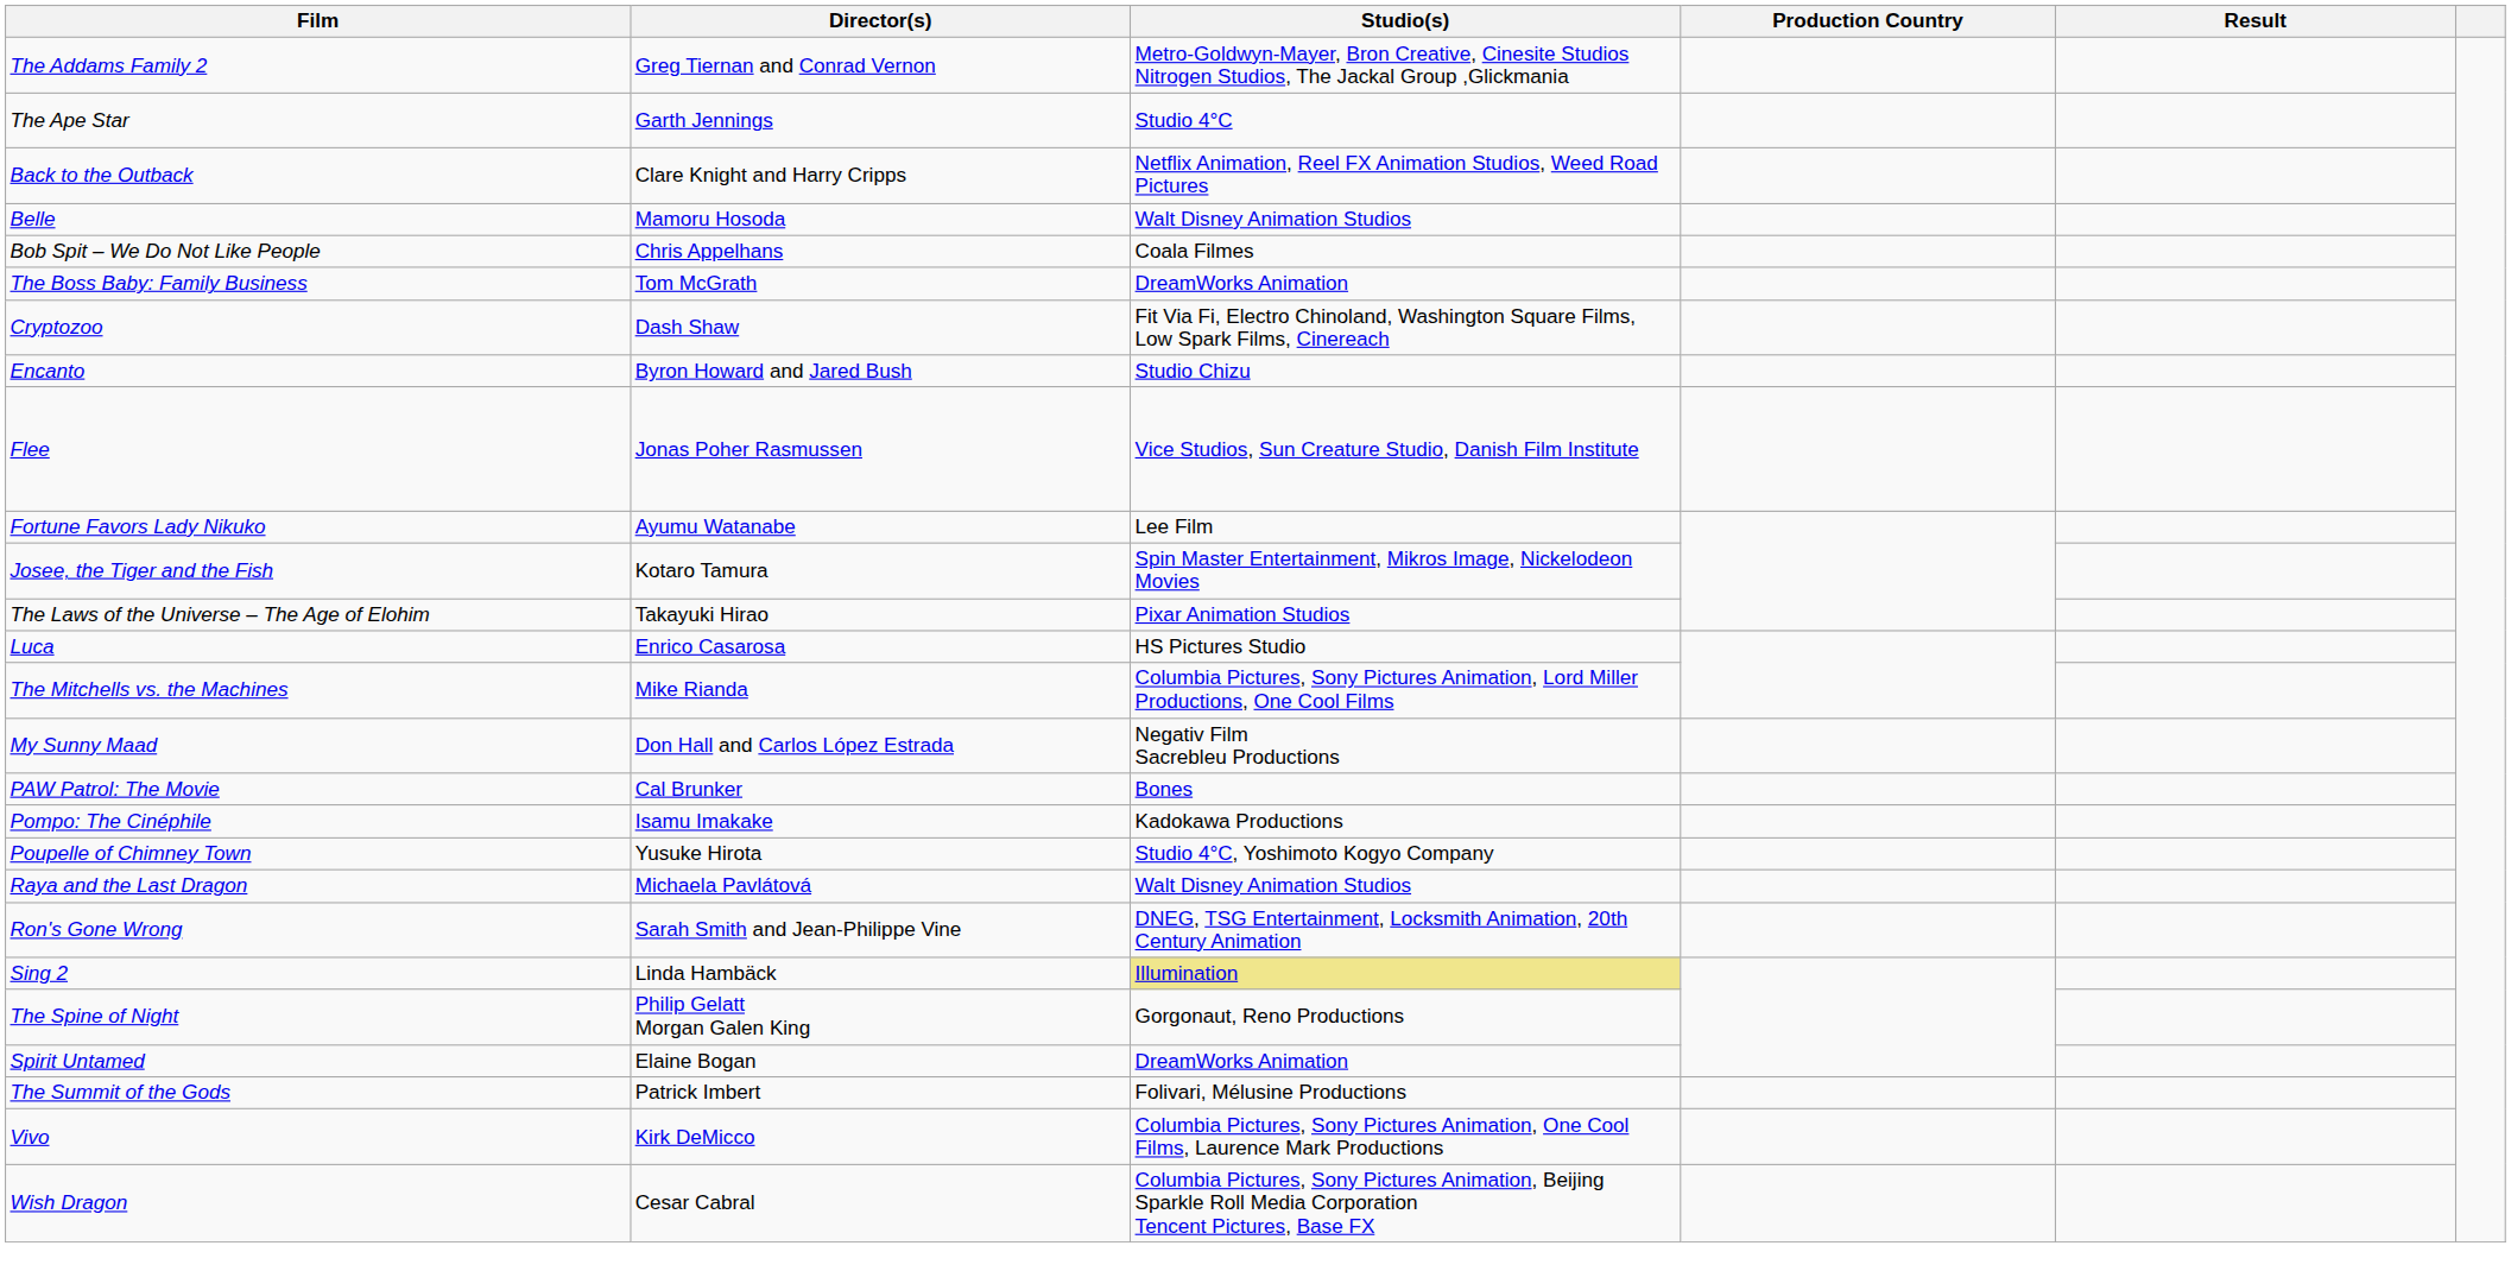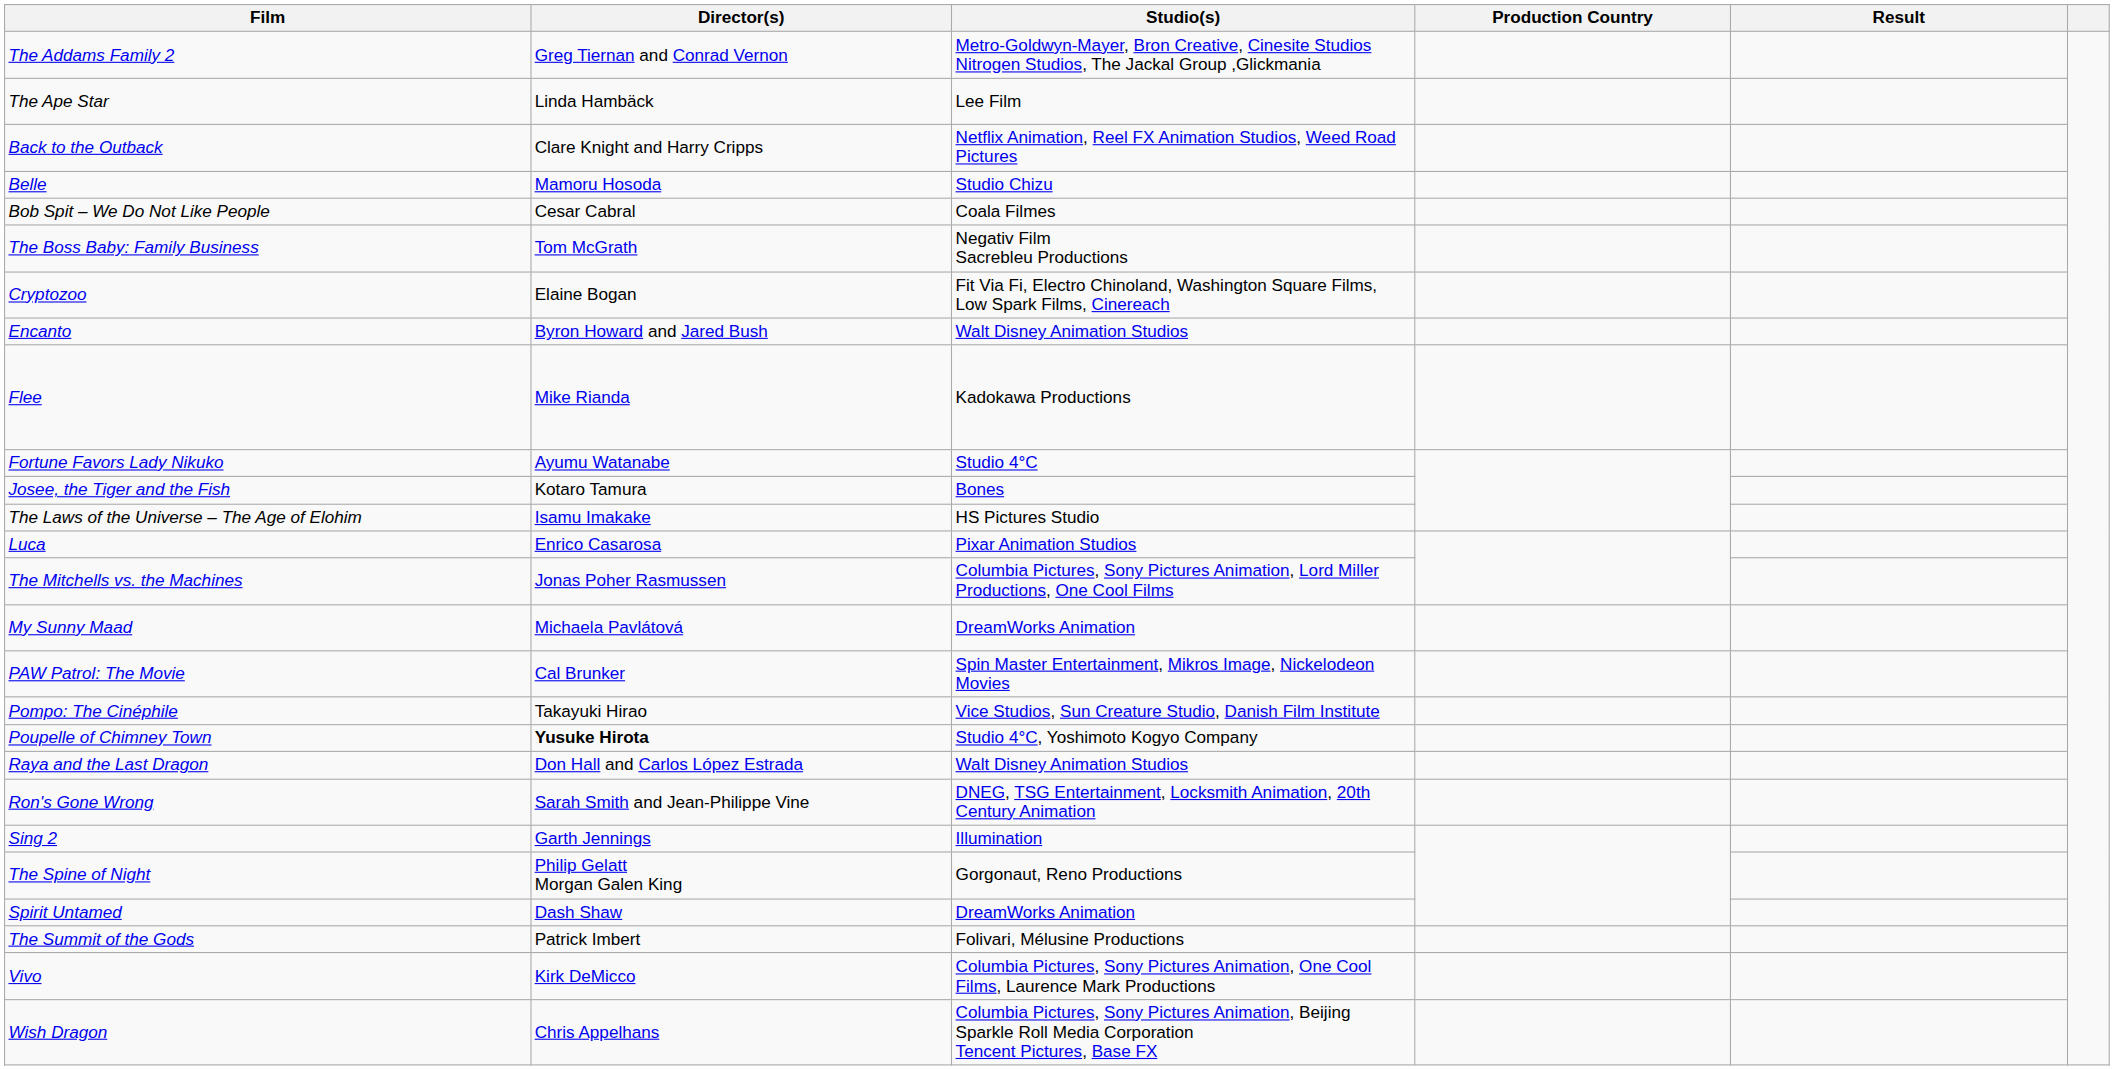 <table class="wikitable">
 <tr>
 <th scope="col" style="width:25%;">Film</th>
 <th scope="col" style="width:20%;">Director(s)</th>
 <th scope="col" style="width:22%;">Studio(s)</th>
 <th scope="col" style="width:15%;">Production Country</th>
 <th scope="col">Result</th>
 <th scope="col" style="width:2%;"></th>
 </tr>
 <tr>
 <td><em><a href='#'>The Addams Family 2</a></em></td>
 <td><a href='#'>Greg Tiernan</a> and <a href='#'>Conrad Vernon</a></td>
 <td><a href='#'>Metro-Goldwyn-Mayer</a>, <a href='#'>Bron Creative</a>, <a href='#'>Cinesite Studios</a><br><a href='#'>Nitrogen Studios</a>, The Jackal Group ,Glickmania</td>
 <td></td>
 <td></td>
 <td rowspan="26"></td>
 </tr>
 <tr>
 <td><em>The Ape Star</em></td>
-<td><a href='#'>Garth Jennings</a></td>
-<td><a href='#'>Studio 4°C</a></td>
+<td>Linda Hambäck</td>
+<td>Lee Film</td>
 <td><br><br></td>
 <td></td>
 </tr>
 <tr>
 <td><em><a href='#'>Back to the Outback</a></em></td>
 <td>Clare Knight and Harry Cripps</td>
 <td><a href='#'>Netflix Animation</a>, <a href='#'>Reel FX Animation Studios</a>, <a href='#'>Weed Road Pictures</a></td>
 <td><br></td>
 <td></td>
 </tr>
 <tr>
 <td><em><a href='#'>Belle</a></em></td>
 <td><a href='#'>Mamoru Hosoda</a></td>
-<td><a href='#'>Walt Disney Animation Studios</a></td>
+<td><a href='#'>Studio Chizu</a></td>
 <td></td>
 <td></td>
 </tr>
 <tr>
 <td><em>Bob Spit – We Do Not Like People</em></td>
-<td><a href='#'>Chris Appelhans</a></td>
+<td>Cesar Cabral</td>
 <td>Coala Filmes</td>
 <td></td>
 <td></td>
 </tr>
 <tr>
 <td><em><a href='#'>The Boss Baby: Family Business</a></em></td>
 <td><a href='#'>Tom McGrath</a></td>
-<td><a href='#'>DreamWorks Animation</a></td>
+<td>Negativ Film<br>Sacrebleu Productions</td>
 <td></td>
 <td></td>
 </tr>
 <tr>
 <td><em><a href='#'>Cryptozoo</a></em></td>
-<td><a href='#'>Dash Shaw</a></td>
+<td>Elaine Bogan</td>
 <td>Fit Via Fi, Electro Chinoland, Washington Square Films, Low Spark Films, <a href='#'>Cinereach</a></td>
 <td></td>
 <td></td>
 </tr>
 <tr>
 <td><em><a href='#'>Encanto</a></em></td>
 <td><a href='#'>Byron Howard</a> and <a href='#'>Jared Bush</a></td>
-<td><a href='#'>Studio Chizu</a></td>
+<td><a href='#'>Walt Disney Animation Studios</a></td>
 <td></td>
 <td></td>
 </tr>
 <tr>
 <td><em><a href='#'>Flee</a></em></td>
-<td><a href='#'>Jonas Poher Rasmussen</a></td>
-<td><a href='#'>Vice Studios</a>, <a href='#'>Sun Creature Studio</a>, <a href='#'>Danish Film Institute</a></td>
+<td><a href='#'>Mike Rianda</a></td>
+<td>Kadokawa Productions</td>
 <td><br><br><br><br><br></td>
 <td></td>
 </tr>
 <tr>
 <td><em><a href='#'>Fortune Favors Lady Nikuko</a></em></td>
 <td><a href='#'>Ayumu Watanabe</a></td>
-<td>Lee Film</td>
+<td><a href='#'>Studio 4°C</a></td>
 <td rowspan="3"></td>
 <td></td>
 </tr>
 <tr>
 <td><em><a href='#'>Josee, the Tiger and the Fish</a></em></td>
 <td>Kotaro Tamura</td>
-<td><a href='#'>Spin Master Entertainment</a>, <a href='#'>Mikros Image</a>, <a href='#'>Nickelodeon Movies</a></td>
+<td><a href='#'>Bones</a></td>
 <td></td>
 </tr>
 <tr>
 <td><em>The Laws of the Universe – The Age of Elohim</em></td>
-<td>Takayuki Hirao</td>
-<td><a href='#'>Pixar Animation Studios</a></td>
+<td><a href='#'>Isamu Imakake</a></td>
+<td>HS Pictures Studio</td>
 <td></td>
 </tr>
 <tr>
 <td><em><a href='#'>Luca</a></em></td>
 <td><a href='#'>Enrico Casarosa</a></td>
-<td>HS Pictures Studio</td>
+<td><a href='#'>Pixar Animation Studios</a></td>
 <td rowspan="2"></td>
 <td></td>
 </tr>
 <tr>
 <td><em><a href='#'>The Mitchells vs. the Machines</a></em></td>
-<td><a href='#'>Mike Rianda</a></td>
+<td><a href='#'>Jonas Poher Rasmussen</a></td>
 <td><a href='#'>Columbia Pictures</a>, <a href='#'>Sony Pictures Animation</a>, <a href='#'>Lord Miller Productions</a>, <a href='#'>One Cool Films</a></td>
 <td></td>
 </tr>
 <tr>
 <td><em><a href='#'>My Sunny Maad</a></em></td>
-<td><a href='#'>Don Hall</a> and <a href='#'>Carlos López Estrada</a></td>
-<td>Negativ Film<br>Sacrebleu Productions</td>
+<td><a href='#'>Michaela Pavlátová</a></td>
+<td><a href='#'>DreamWorks Animation</a></td>
 <td><br><br></td>
 <td></td>
 </tr>
 <tr>
 <td><em><a href='#'>PAW Patrol: The Movie</a></em></td>
 <td><a href='#'>Cal Brunker</a></td>
-<td><a href='#'>Bones</a></td>
+<td><a href='#'>Spin Master Entertainment</a>, <a href='#'>Mikros Image</a>, <a href='#'>Nickelodeon Movies</a></td>
 <td><br></td>
 <td></td>
 </tr>
 <tr>
 <td><em><a href='#'>Pompo: The Cinéphile</a></em></td>
-<td><a href='#'>Isamu Imakake</a></td>
-<td>Kadokawa Productions</td>
+<td>Takayuki Hirao</td>
+<td><a href='#'>Vice Studios</a>, <a href='#'>Sun Creature Studio</a>, <a href='#'>Danish Film Institute</a></td>
 <td></td>
 <td></td>
 </tr>
 <tr>
 <td><em><a href='#'>Poupelle of Chimney Town</a></em></td>
-<td>Yusuke Hirota</td>
+<td><strong>Yusuke Hirota</strong></td>
 <td><a href='#'>Studio 4°C</a>, Yoshimoto Kogyo Company</td>
 <td></td>
 <td></td>
 </tr>
 <tr>
 <td><em><a href='#'>Raya and the Last Dragon</a></em></td>
-<td><a href='#'>Michaela Pavlátová</a></td>
+<td><a href='#'>Don Hall</a> and <a href='#'>Carlos López Estrada</a></td>
 <td><a href='#'>Walt Disney Animation Studios</a></td>
 <td></td>
 <td></td>
 </tr>
 <tr>
 <td><em><a href='#'>Ron's Gone Wrong</a></em></td>
 <td><a href='#'>Sarah Smith</a> and Jean-Philippe Vine</td>
 <td><a href='#'>DNEG</a>, <a href='#'>TSG Entertainment</a>, <a href='#'>Locksmith Animation</a>, <a href='#'>20th Century Animation</a></td>
 <td><br></td>
 <td></td>
 </tr>
 <tr>
 <td><em><a href='#'>Sing 2</a></em></td>
-<td>Linda Hambäck</td>
-<td style="background: khaki;"><a href='#'>Illumination</a></td>
+<td><a href='#'>Garth Jennings</a></td>
+<td><a href='#'>Illumination</a></td>
 <td rowspan="3"></td>
 <td></td>
 </tr>
 <tr>
 <td><em><a href='#'>The Spine of Night</a></em></td>
 <td><a href='#'>Philip Gelatt</a><br>Morgan Galen King</td>
 <td>Gorgonaut, Reno Productions</td>
 <td></td>
 </tr>
 <tr>
 <td><em><a href='#'>Spirit Untamed</a></em></td>
-<td>Elaine Bogan</td>
+<td><a href='#'>Dash Shaw</a></td>
 <td><a href='#'>DreamWorks Animation</a></td>
 <td></td>
 </tr>
 <tr>
 <td><em><a href='#'>The Summit of the Gods</a></em></td>
 <td>Patrick Imbert</td>
 <td>Folivari, Mélusine Productions</td>
 <td><br></td>
 <td></td>
 </tr>
 <tr>
 <td><em><a href='#'>Vivo</a></em></td>
 <td><a href='#'>Kirk DeMicco</a></td>
 <td><a href='#'>Columbia Pictures</a>, <a href='#'>Sony Pictures Animation</a>, <a href='#'>One Cool Films</a>, Laurence Mark Productions</td>
 <td></td>
 <td></td>
 </tr>
 <tr>
 <td><em><a href='#'>Wish Dragon</a></em></td>
-<td>Cesar Cabral</td>
+<td><a href='#'>Chris Appelhans</a></td>
 <td><a href='#'>Columbia Pictures</a>, <a href='#'>Sony Pictures Animation</a>, Beijing Sparkle Roll Media Corporation<br><a href='#'>Tencent Pictures</a>, <a href='#'>Base FX</a></td>
 <td><br></td>
 <td></td>
 </tr>
 </table>
